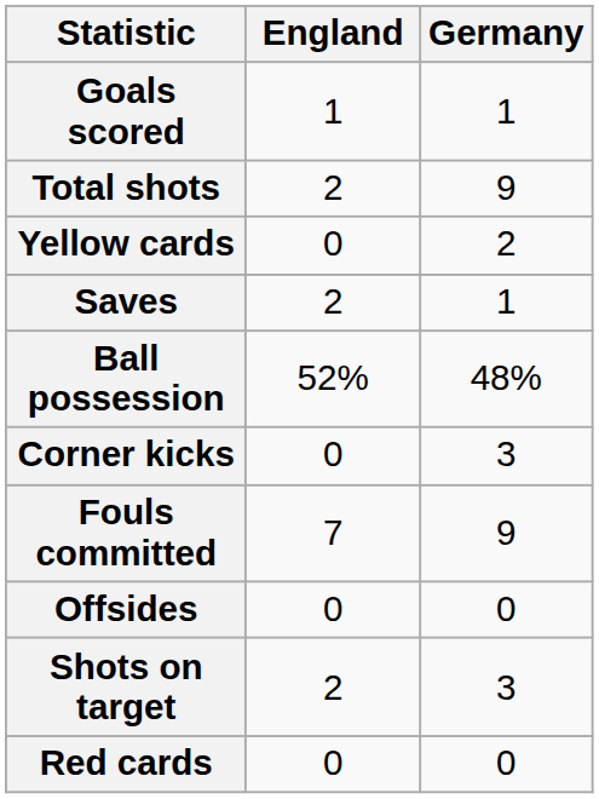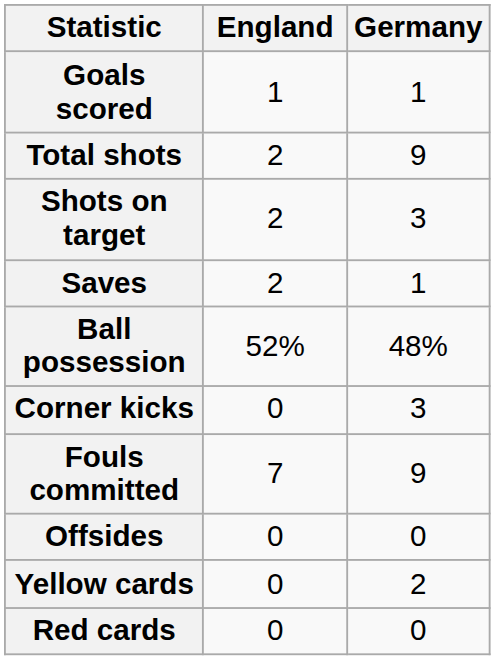 <table class="wikitable plainrowheaders" style="text-align:center">
 <tr>
 <th scope="col" style="width:100px">Statistic</th>
 <th scope="col" style="width:70px">England</th>
 <th scope="col" style="width:70px">Germany</th>
 </tr>
 <tr>
 <th scope=row>Goals scored</th>
 <td>1</td>
 <td>1</td>
 </tr>
 <tr>
 <th scope=row>Total shots</th>
 <td>2</td>
 <td>9</td>
 </tr>
 <tr>
-<th scope=row>Yellow cards</th>
-<td>0</td>
+<th scope=row>Shots on target</th>
 <td>2</td>
+<td>3</td>
 </tr>
 <tr>
 <th scope=row>Saves</th>
 <td>2</td>
 <td>1</td>
 </tr>
 <tr>
 <th scope=row>Ball possession</th>
 <td>52%</td>
 <td>48%</td>
 </tr>
 <tr>
 <th scope=row>Corner kicks</th>
 <td>0</td>
 <td>3</td>
 </tr>
 <tr>
 <th scope=row>Fouls committed</th>
 <td>7</td>
 <td>9</td>
 </tr>
 <tr>
 <th scope=row>Offsides</th>
 <td>0</td>
 <td>0</td>
 </tr>
 <tr>
-<th scope=row>Shots on target</th>
+<th scope=row>Yellow cards</th>
+<td>0</td>
 <td>2</td>
-<td>3</td>
 </tr>
 <tr>
 <th scope=row>Red cards</th>
 <td>0</td>
 <td>0</td>
 </tr>
 </table>
